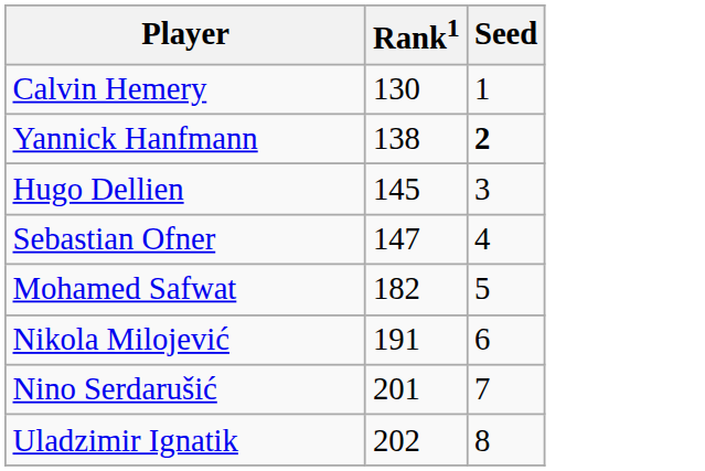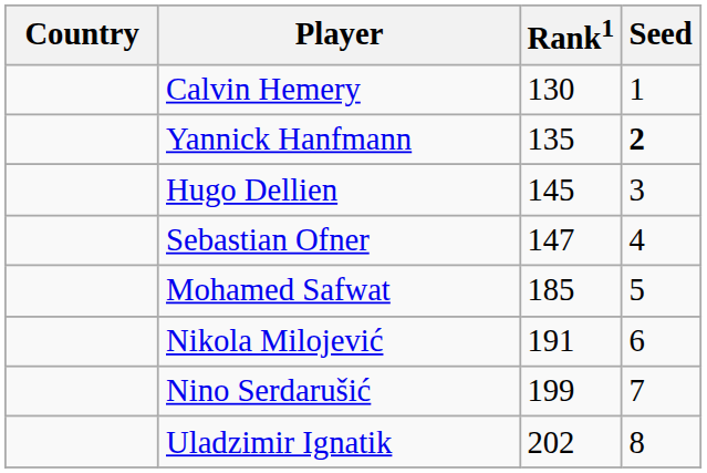 <table class="sortable wikitable">
 <tr>
+<th width="70">Country</th>
 <th width="175">Player</th>
 <th>Rank<sup>1</sup></th>
 <th>Seed</th>
 </tr>
 <tr>
+<td></td>
 <td><a href='#'>Calvin Hemery</a></td>
 <td>130</td>
 <td>1</td>
 </tr>
 <tr>
+<td></td>
 <td><a href='#'>Yannick Hanfmann</a></td>
-<td>138</td>
+<td>135</td>
 <td><strong>2</strong></td>
 </tr>
 <tr>
+<td></td>
 <td><a href='#'>Hugo Dellien</a></td>
 <td>145</td>
 <td>3</td>
 </tr>
 <tr>
+<td></td>
 <td><a href='#'>Sebastian Ofner</a></td>
 <td>147</td>
 <td>4</td>
 </tr>
 <tr>
+<td></td>
 <td><a href='#'>Mohamed Safwat</a></td>
-<td>182</td>
+<td>185</td>
 <td>5</td>
 </tr>
 <tr>
+<td></td>
 <td><a href='#'>Nikola Milojević</a></td>
 <td>191</td>
 <td>6</td>
 </tr>
 <tr>
+<td></td>
 <td><a href='#'>Nino Serdarušić</a></td>
-<td>201</td>
+<td>199</td>
 <td>7</td>
 </tr>
 <tr>
+<td></td>
 <td><a href='#'>Uladzimir Ignatik</a></td>
 <td>202</td>
 <td>8</td>
 </tr>
 </table>
